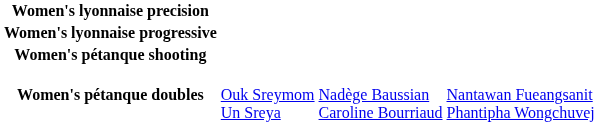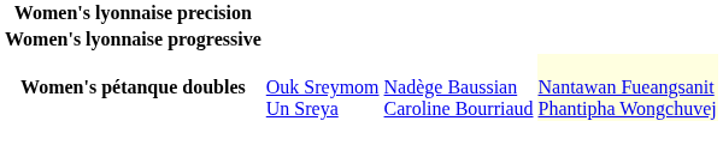 <table>
 <tr>
 <th scope="row">Women's lyonnaise precision</th>
 <td></td>
 <td></td>
 <td></td>
 </tr>
 <tr>
 <th scope="row">Women's lyonnaise progressive</th>
 <td></td>
 <td></td>
 <td></td>
 </tr>
 <tr>
-<th scope="row">Women's pétanque shooting</th>
-<td></td>
-<td></td>
-<td></td>
-</tr>
-<tr>
 <th scope="row">Women's pétanque doubles</th>
 <td><br><a href='#'>Ouk Sreymom</a><br><a href='#'>Un Sreya</a></td>
 <td><br><a href='#'>Nadège Baussian</a><br><a href='#'>Caroline Bourriaud</a></td>
-<td><br><a href='#'>Nantawan Fueangsanit</a><br><a href='#'>Phantipha Wongchuvej</a></td>
+<td style="background: lightyellow;"><br><a href='#'>Nantawan Fueangsanit</a><br><a href='#'>Phantipha Wongchuvej</a></td>
 </tr>
 </table>
